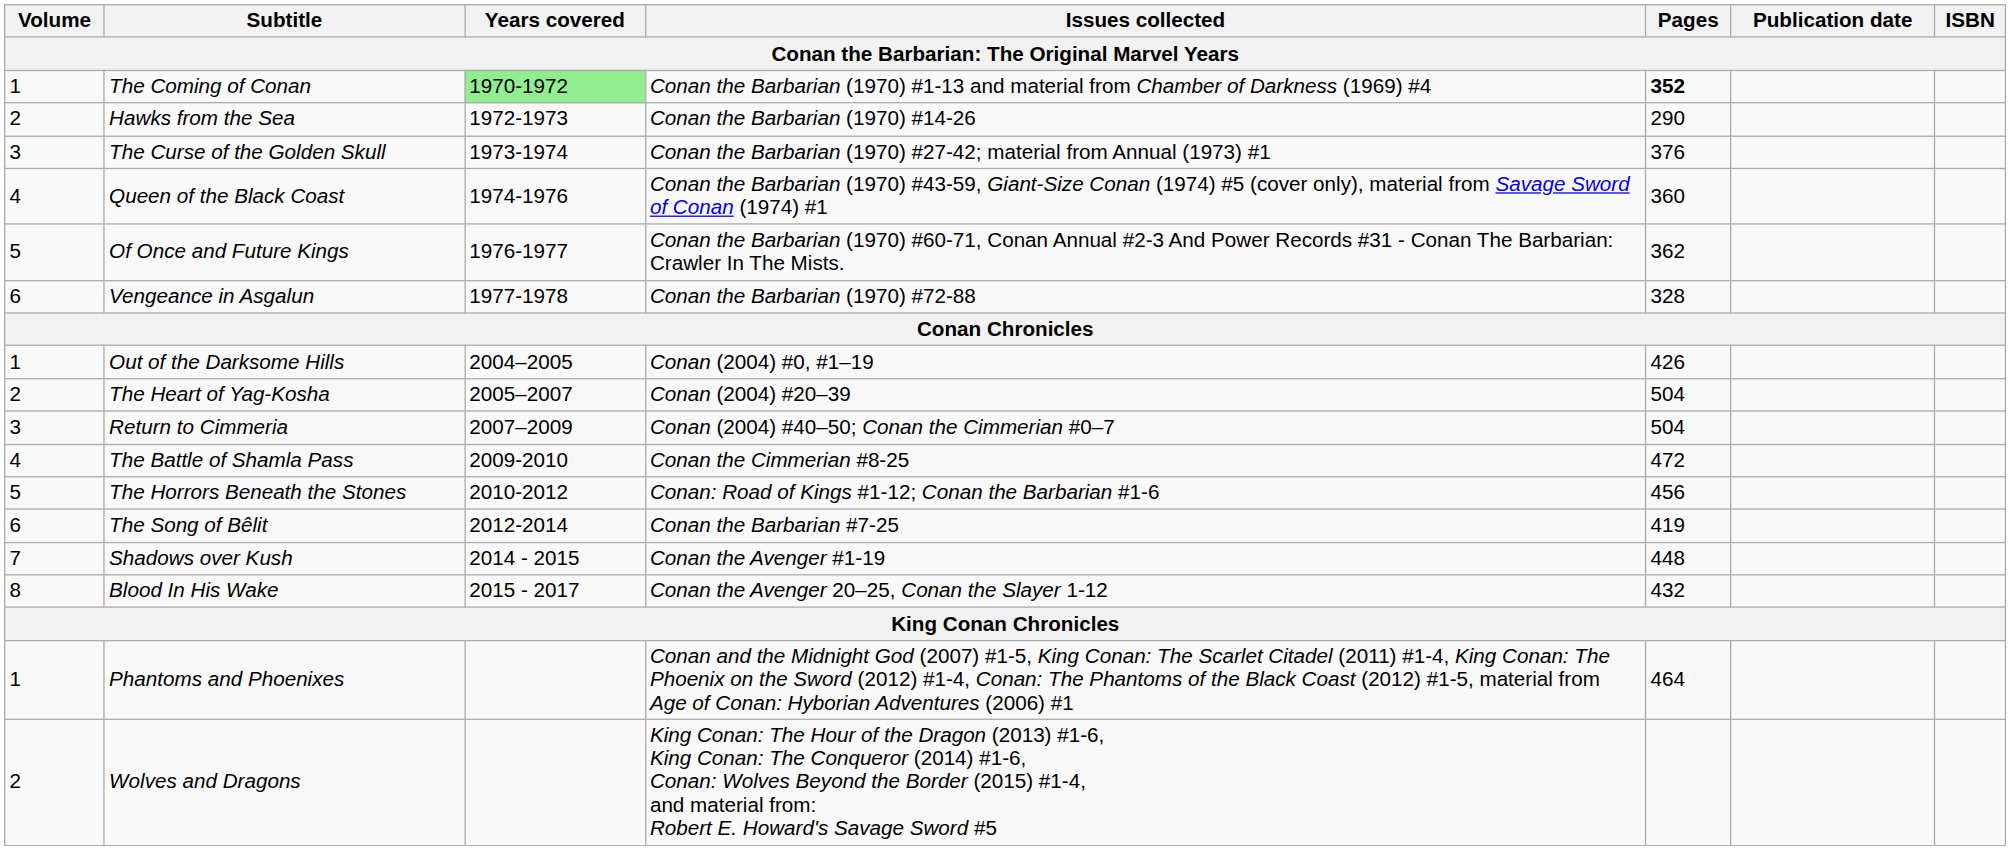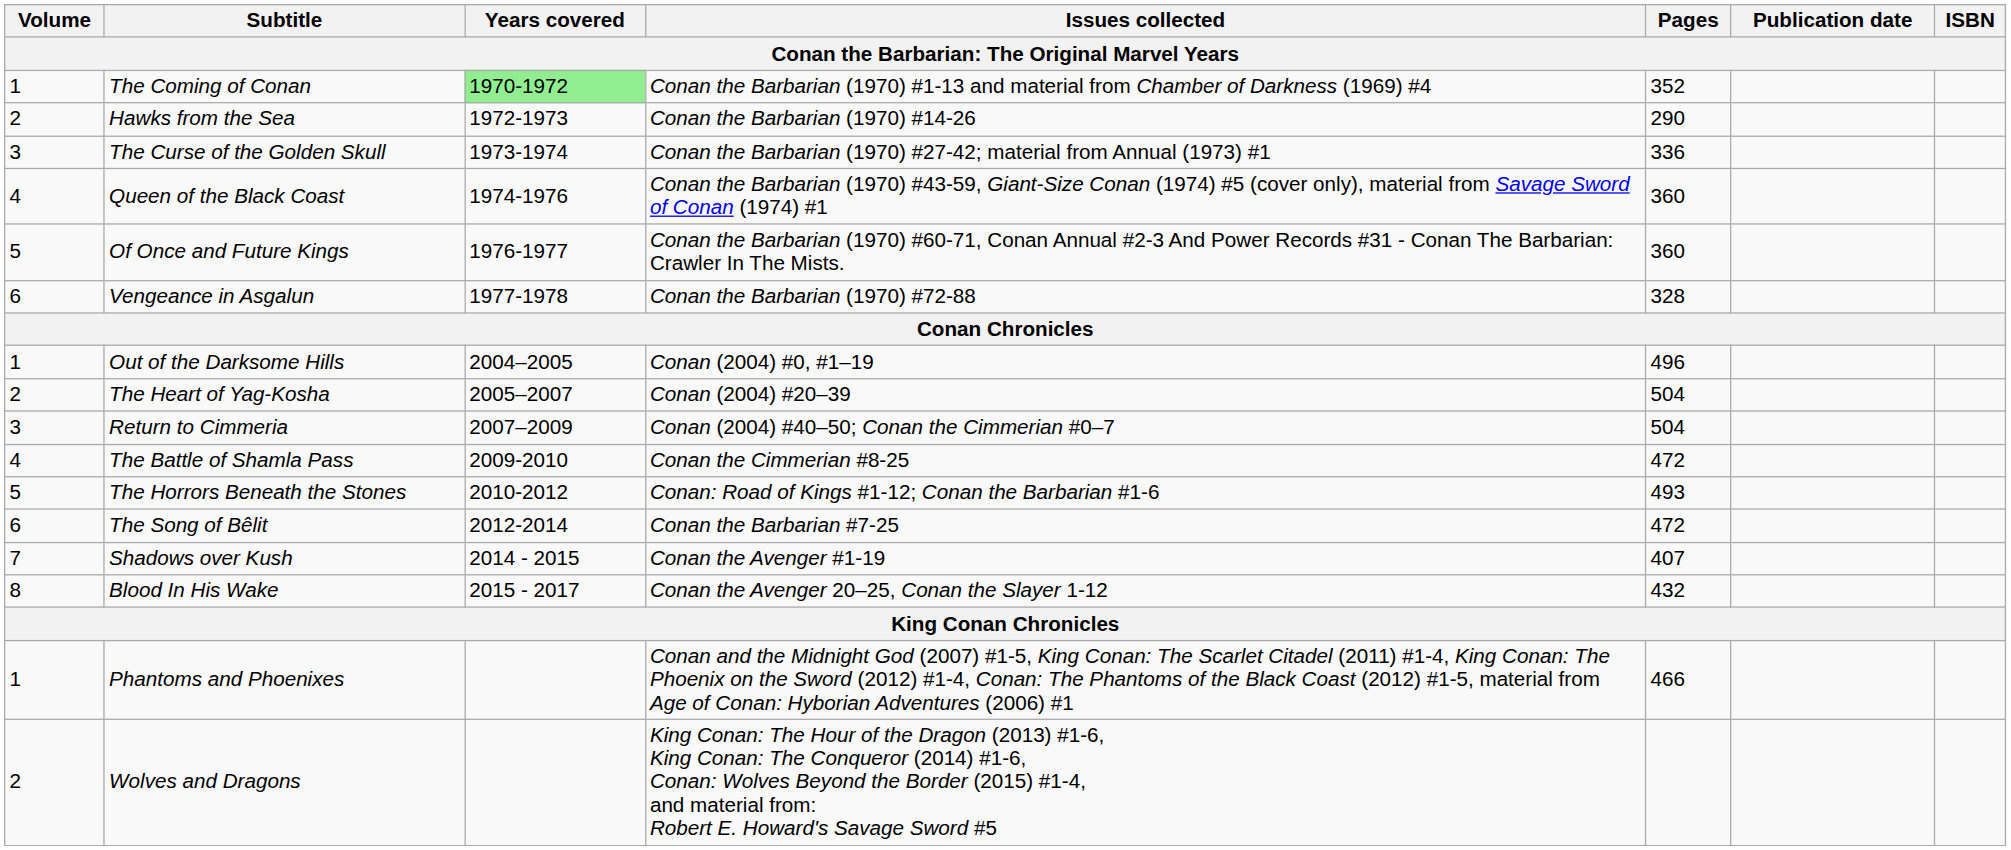 <table class="wikitable sortable" width=98%>
 <tr>
 <th>Volume</th>
 <th width="18%">Subtitle</th>
 <th>Years covered</th>
 <th class="unsortable" width="50%">Issues collected</th>
 <th>Pages</th>
 <th>Publication date</th>
 <th class="unsortable">ISBN</th>
 </tr>
 <tr>
 <th colspan="8">Conan the Barbarian: The Original Marvel Years</th>
 </tr>
 <tr>
 <td>1</td>
 <td><em>The Coming of Conan</em></td>
 <td style="background: lightgreen;">1970-1972</td>
 <td><em>Conan the Barbarian</em> (1970) #1-13 and material from <em>Chamber of Darkness</em> (1969) #4</td>
-<td><strong>352</strong></td>
+<td>352</td>
 <td></td>
 <td></td>
 </tr>
 <tr>
 <td>2</td>
 <td><em>Hawks from the Sea</em></td>
 <td>1972-1973</td>
 <td><em>Conan the Barbarian</em> (1970) #14-26</td>
 <td>290</td>
 <td></td>
 <td></td>
 </tr>
 <tr>
 <td>3</td>
 <td><em>The Curse of the Golden Skull</em></td>
 <td>1973-1974</td>
 <td><em>Conan the Barbarian</em> (1970) #27-42; material from Annual (1973) #1</td>
-<td>376</td>
+<td>336</td>
 <td></td>
 <td></td>
 </tr>
 <tr>
 <td>4</td>
 <td><em>Queen of the Black Coast</em></td>
 <td>1974-1976</td>
 <td><em>Conan the Barbarian</em> (1970) #43-59, <em>Giant-Size Conan</em> (1974) #5 (cover only), material from <em><a href='#'>Savage Sword of Conan</a></em> (1974) #1</td>
 <td>360</td>
 <td></td>
 <td></td>
 </tr>
 <tr>
 <td>5</td>
 <td><em>Of Once and Future Kings</em></td>
 <td>1976-1977</td>
 <td><em>Conan the Barbarian</em> (1970) #60-71, Conan Annual #2-3 And Power Records #31 - Conan The Barbarian: Crawler In The Mists.</td>
-<td>362</td>
+<td>360</td>
 <td></td>
 <td></td>
 </tr>
 <tr>
 <td>6</td>
 <td><em>Vengeance in Asgalun</em></td>
 <td>1977-1978</td>
 <td><em>Conan the Barbarian</em> (1970) #72-88</td>
 <td>328</td>
 <td></td>
 <td></td>
 </tr>
 <tr>
 <th colspan="7">Conan Chronicles</th>
 </tr>
 <tr>
 <td>1</td>
 <td><em>Out of the Darksome Hills</em></td>
 <td>2004–2005</td>
 <td><em>Conan</em> (2004) #0, #1–19</td>
-<td>426</td>
+<td>496</td>
 <td></td>
 <td></td>
 </tr>
 <tr>
 <td>2</td>
 <td><em>The Heart of Yag-Kosha</em></td>
 <td>2005–2007</td>
 <td><em>Conan</em> (2004) #20–39</td>
 <td>504</td>
 <td></td>
 <td></td>
 </tr>
 <tr>
 <td>3</td>
 <td><em>Return to Cimmeria</em></td>
 <td>2007–2009</td>
 <td><em>Conan</em> (2004) #40–50; <em>Conan the Cimmerian</em> #0–7</td>
 <td>504</td>
 <td></td>
 <td></td>
 </tr>
 <tr>
 <td>4</td>
 <td><em>The Battle of Shamla Pass</em></td>
 <td>2009-2010</td>
 <td><em>Conan the Cimmerian</em> #8-25</td>
 <td>472</td>
 <td></td>
 <td></td>
 </tr>
 <tr>
 <td>5</td>
 <td><em>The Horrors Beneath the Stones</em></td>
 <td>2010-2012</td>
 <td><em>Conan: Road of Kings</em> #1-12; <em>Conan the Barbarian</em> #1-6</td>
-<td>456</td>
+<td>493</td>
 <td></td>
 <td></td>
 </tr>
 <tr>
 <td>6</td>
 <td><em>The Song of Bêlit</em></td>
 <td>2012-2014</td>
 <td><em>Conan the Barbarian</em> #7-25</td>
-<td>419</td>
+<td>472</td>
 <td></td>
 <td></td>
 </tr>
 <tr>
 <td>7</td>
 <td><em>Shadows over Kush</em></td>
 <td>2014 - 2015</td>
 <td><em>Conan the Avenger</em> #1-19</td>
-<td>448</td>
+<td>407</td>
 <td></td>
 <td></td>
 </tr>
 <tr>
 <td>8</td>
 <td><em>Blood In His Wake</em></td>
 <td>2015 - 2017</td>
 <td><em>Conan the Avenger</em> 20–25,  <em>Conan the Slayer</em> 1-12</td>
 <td>432</td>
 <td></td>
 <td></td>
 </tr>
 <tr>
 <th colspan="7">King Conan Chronicles</th>
 </tr>
 <tr>
 <td>1</td>
 <td><em>Phantoms and Phoenixes</em></td>
 <td></td>
 <td><em>Conan and the Midnight God</em> (2007) #1-5, <em>King Conan: The Scarlet Citadel</em> (2011) #1-4, <em>King Conan: The Phoenix on the Sword</em> (2012) #1-4, <em>Conan: The Phantoms of the Black Coast</em> (2012) #1-5, material from <em>Age of Conan: Hyborian Adventures</em> (2006) #1</td>
-<td>464</td>
+<td>466</td>
 <td></td>
 <td></td>
 </tr>
 <tr>
 <td>2</td>
 <td><em>Wolves and Dragons</em></td>
 <td></td>
 <td><em>King Conan: The Hour of the Dragon</em> (2013) #1-6,<br> <em>King Conan: The Conqueror</em> (2014) #1-6,<br> <em>Conan: Wolves Beyond the Border</em> (2015) #1-4,<br>and material from:<br><em>Robert E. Howard's Savage Sword</em> #5</td>
 <td></td>
 <td></td>
 <td></td>
 </tr>
 <tr>
 </tr>
 </table>
